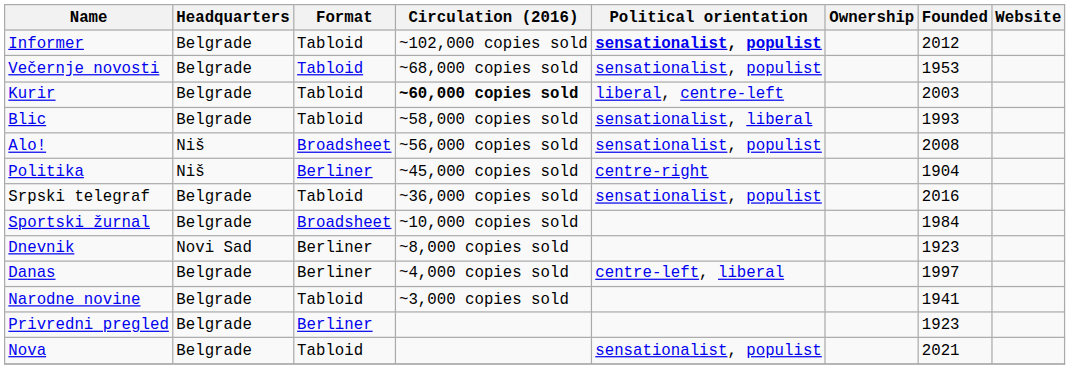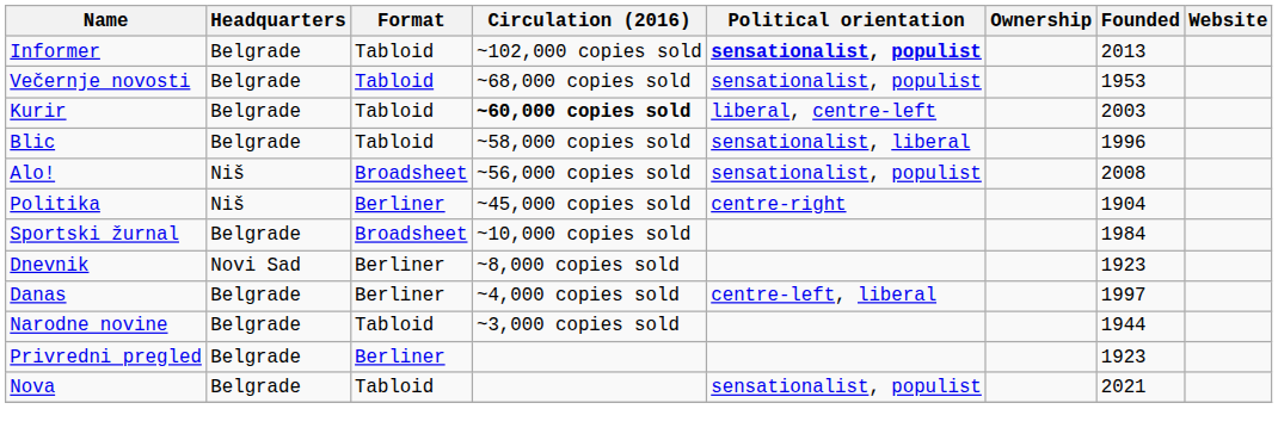 <table class="wikitable sortable">
 <tr>
 <th>Name</th>
 <th>Headquarters</th>
 <th>Format</th>
 <th>Circulation (2016)</th>
 <th>Political orientation</th>
 <th>Ownership</th>
 <th>Founded</th>
 <th>Website</th>
 </tr>
 <tr>
 <td><a href='#'>Informer</a></td>
 <td>Belgrade</td>
 <td>Tabloid</td>
 <td>~102,000 copies sold</td>
 <td><strong><a href='#'>sensationalist</a>, <a href='#'>populist</a></strong></td>
 <td>  </td>
-<td>2012</td>
+<td>2013</td>
 <td></td>
 </tr>
 <tr>
 <td><a href='#'>Večernje novosti</a></td>
 <td>Belgrade</td>
 <td><a href='#'>Tabloid</a></td>
 <td>~68,000 copies sold</td>
 <td><a href='#'>sensationalist</a>, <a href='#'>populist</a></td>
 <td>  </td>
 <td>1953</td>
 <td></td>
 </tr>
 <tr>
 <td><a href='#'>Kurir</a></td>
 <td>Belgrade</td>
 <td>Tabloid</td>
 <td><strong>~60,000 copies sold</strong></td>
 <td><a href='#'>liberal</a>, <a href='#'>centre-left</a></td>
 <td>  </td>
 <td>2003</td>
 <td></td>
 </tr>
 <tr>
 <td><a href='#'>Blic</a></td>
 <td>Belgrade</td>
 <td>Tabloid</td>
 <td>~58,000 copies sold</td>
 <td><a href='#'>sensationalist</a>, <a href='#'>liberal</a></td>
 <td>  </td>
-<td>1993</td>
+<td>1996</td>
 <td></td>
 </tr>
 <tr>
 <td><a href='#'>Alo!</a></td>
 <td>Niš</td>
 <td><a href='#'>Broadsheet</a></td>
 <td>~56,000 copies sold</td>
 <td><a href='#'>sensationalist</a>, <a href='#'>populist</a></td>
 <td>  </td>
 <td>2008</td>
 <td></td>
 </tr>
 <tr>
 <td><a href='#'>Politika</a></td>
 <td>Niš</td>
 <td><a href='#'>Berliner</a></td>
 <td>~45,000 copies sold</td>
 <td><a href='#'>centre-right</a></td>
 <td>  </td>
 <td>1904</td>
-<td></td>
-</tr>
-<tr>
-<td>Srpski telegraf</td>
-<td>Belgrade</td>
-<td>Tabloid</td>
-<td>~36,000 copies sold</td>
-<td><a href='#'>sensationalist</a>, <a href='#'>populist</a></td>
-<td>  </td>
-<td>2016</td>
 <td></td>
 </tr>
 <tr>
 <td><a href='#'>Sportski žurnal</a></td>
 <td>Belgrade</td>
 <td><a href='#'>Broadsheet</a></td>
 <td>~10,000 copies sold</td>
 <td></td>
 <td>  </td>
 <td>1984</td>
 <td></td>
 </tr>
 <tr>
 <td><a href='#'>Dnevnik</a></td>
 <td>Novi Sad</td>
 <td>Berliner</td>
 <td>~8,000 copies sold</td>
 <td></td>
 <td>  </td>
 <td>1923</td>
 <td></td>
 </tr>
 <tr>
 <td><a href='#'>Danas</a></td>
 <td>Belgrade</td>
 <td>Berliner</td>
 <td>~4,000 copies sold</td>
 <td><a href='#'>centre-left</a>, <a href='#'>liberal</a></td>
 <td>  </td>
 <td>1997</td>
 <td></td>
 </tr>
 <tr>
 <td><a href='#'>Narodne novine</a></td>
 <td>Belgrade</td>
 <td>Tabloid</td>
 <td>~3,000 copies sold</td>
 <td></td>
 <td>  </td>
-<td>1941</td>
+<td>1944</td>
 <td></td>
 </tr>
 <tr>
 <td><a href='#'>Privredni pregled</a></td>
 <td>Belgrade</td>
 <td><a href='#'>Berliner</a></td>
 <td></td>
 <td></td>
 <td>  </td>
 <td>1923</td>
 <td></td>
 </tr>
 <tr>
 <td><a href='#'>Nova</a></td>
 <td>Belgrade</td>
 <td>Tabloid</td>
 <td></td>
 <td><a href='#'>sensationalist</a>, <a href='#'>populist</a></td>
 <td>  </td>
 <td>2021</td>
 <td></td>
 </tr>
 <tr>
 </tr>
 </table>
